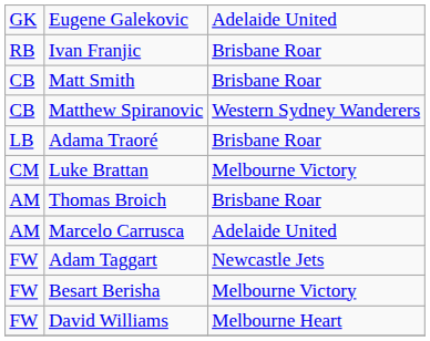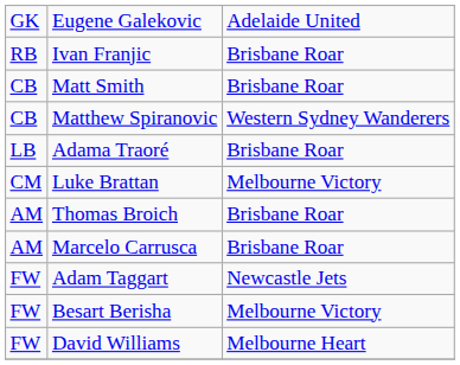 <table class="wikitable">
 <tr>
 <td><a href='#'>GK</a></td>
 <td> <a href='#'>Eugene Galekovic</a></td>
 <td><a href='#'>Adelaide United</a></td>
 </tr>
 <tr>
 <td><a href='#'>RB</a></td>
 <td> <a href='#'>Ivan Franjic</a></td>
 <td><a href='#'>Brisbane Roar</a></td>
 </tr>
 <tr>
 <td><a href='#'>CB</a></td>
 <td> <a href='#'>Matt Smith</a></td>
 <td><a href='#'>Brisbane Roar</a></td>
 </tr>
 <tr>
 <td><a href='#'>CB</a></td>
 <td> <a href='#'>Matthew Spiranovic</a></td>
 <td><a href='#'>Western Sydney Wanderers</a></td>
 </tr>
 <tr>
 <td><a href='#'>LB</a></td>
 <td> <a href='#'>Adama Traoré</a></td>
 <td><a href='#'>Brisbane Roar</a></td>
 </tr>
 <tr>
 <td><a href='#'>CM</a></td>
 <td> <a href='#'>Luke Brattan</a></td>
 <td><a href='#'>Melbourne Victory</a></td>
 </tr>
 <tr>
 <td><a href='#'>AM</a></td>
 <td> <a href='#'>Thomas Broich</a></td>
 <td><a href='#'>Brisbane Roar</a></td>
 </tr>
 <tr>
 <td><a href='#'>AM</a></td>
 <td> <a href='#'>Marcelo Carrusca</a></td>
-<td><a href='#'>Adelaide United</a></td>
+<td><a href='#'>Brisbane Roar</a></td>
 </tr>
 <tr>
 <td><a href='#'>FW</a></td>
 <td> <a href='#'>Adam Taggart</a></td>
 <td><a href='#'>Newcastle Jets</a></td>
 </tr>
 <tr>
 <td><a href='#'>FW</a></td>
 <td> <a href='#'>Besart Berisha</a></td>
 <td><a href='#'>Melbourne Victory</a></td>
 </tr>
 <tr>
 <td><a href='#'>FW</a></td>
 <td> <a href='#'>David Williams</a></td>
 <td><a href='#'>Melbourne Heart</a></td>
 </tr>
 <tr>
 </tr>
 </table>
